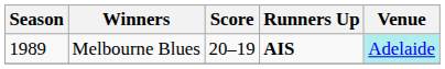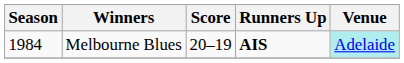 <table class="wikitable collapsible">
 <tr>
 <th>Season</th>
 <th>Winners</th>
 <th>Score</th>
 <th>Runners Up</th>
 <th>Venue</th>
 </tr>
 <tr>
-<td>1989 </td>
+<td>1984 </td>
 <td>Melbourne Blues</td>
 <td>20–19</td>
 <td><strong>AIS</strong></td>
 <td style="background: paleturquoise;"><a href='#'>Adelaide</a></td>
 </tr>
 <tr>
 </tr>
 </table>
